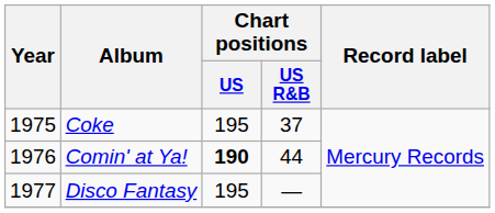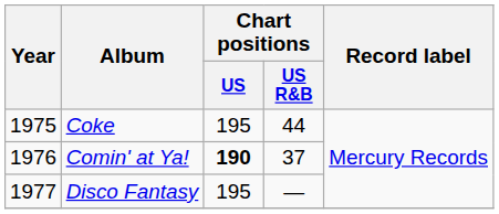 <table class="wikitable" style="text-align:center;">
 <tr>
 <th rowspan="2">Year</th>
 <th rowspan="2">Album</th>
 <th colspan="2">Chart positions</th>
 <th rowspan="2">Record label</th>
 </tr>
 <tr style="font-size:smaller;">
 <th width="40"><a href='#'>US</a></th>
 <th width="40"><a href='#'>US<br>R&B</a></th>
 </tr>
 <tr>
 <td rowspan="1">1975</td>
 <td align="left"><em><a href='#'>Coke</a></em></td>
 <td>195</td>
-<td>37</td>
+<td>44</td>
 <td rowspan="3"><a href='#'>Mercury Records</a></td>
 </tr>
 <tr>
 <td rowspan="1">1976</td>
 <td align="left"><em><a href='#'>Comin' at Ya!</a></em></td>
 <td><strong>190</strong></td>
-<td>44</td>
+<td>37</td>
 </tr>
 <tr>
 <td rowspan="1">1977</td>
 <td align="left"><em><a href='#'>Disco Fantasy</a></em></td>
 <td>195</td>
 <td>—</td>
 </tr>
 <tr>
 </tr>
 </table>
